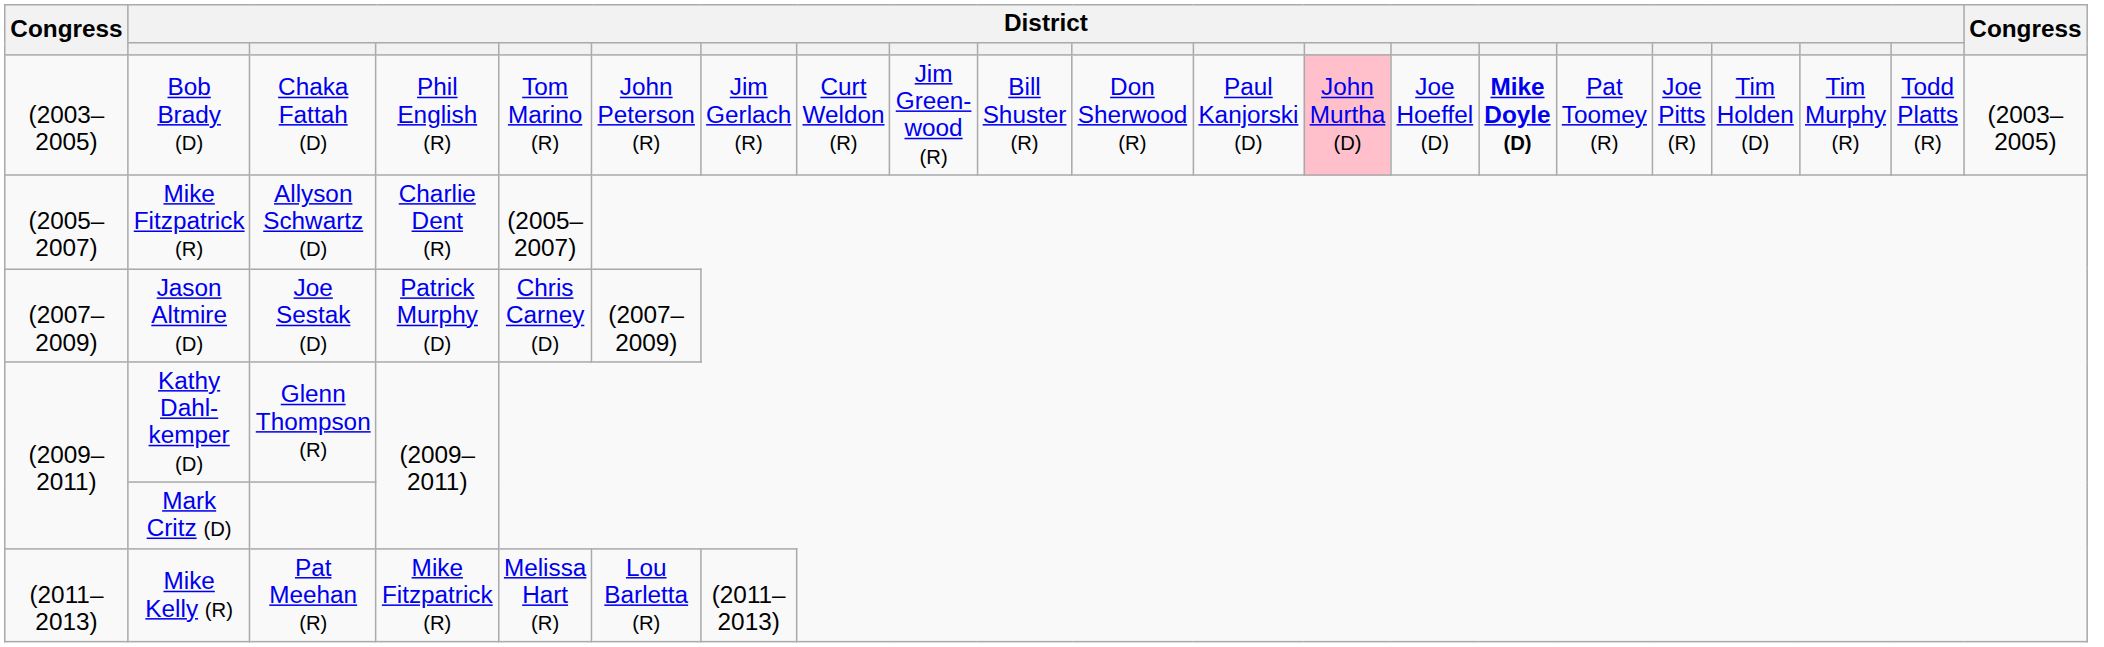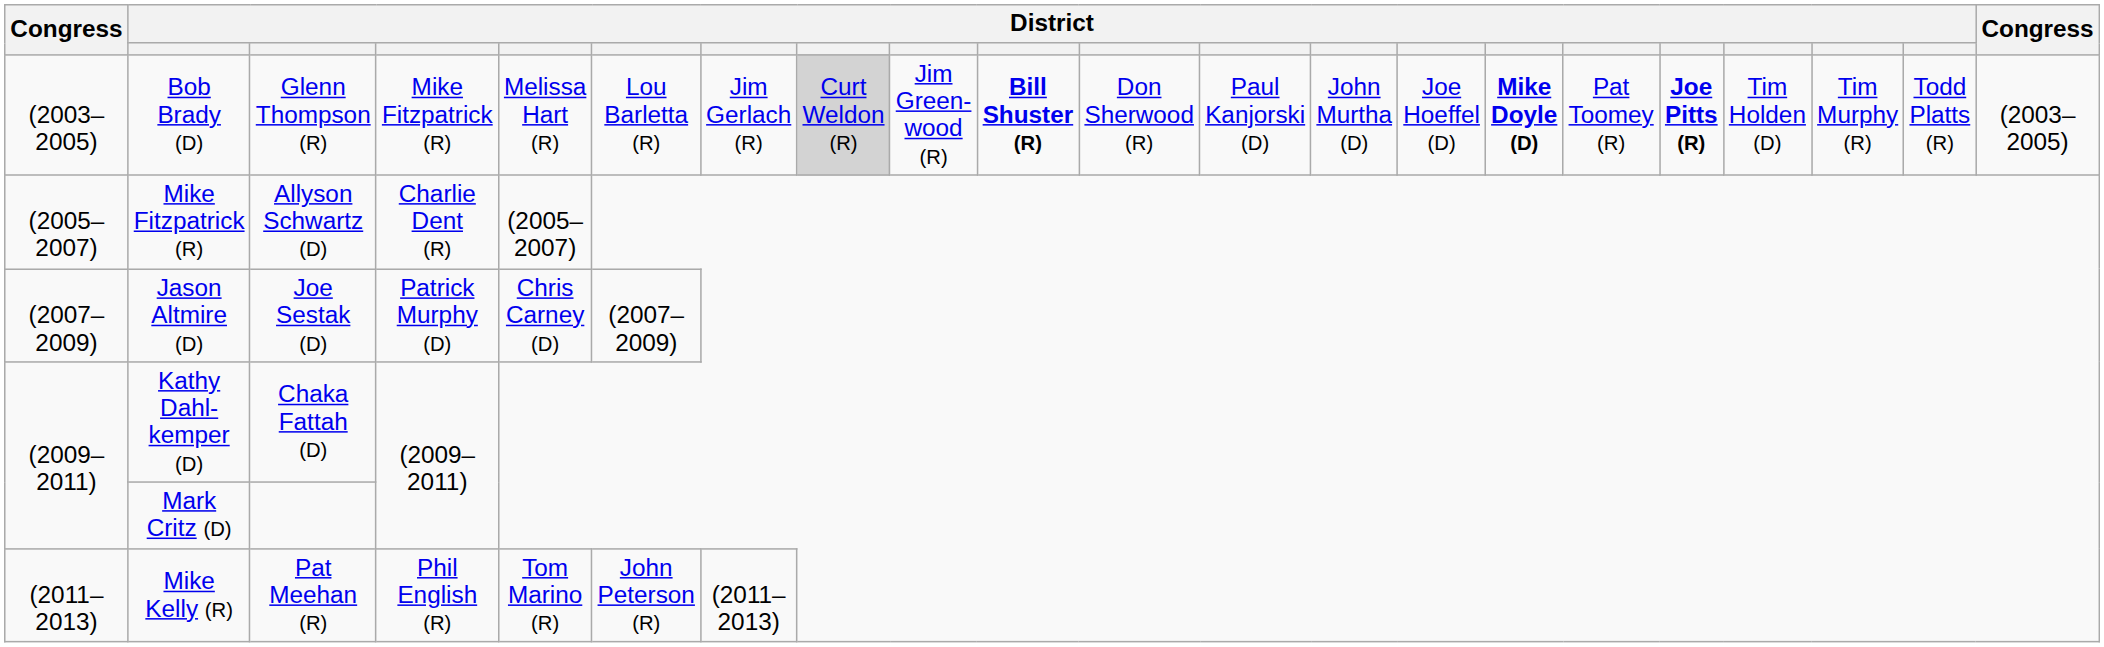 <table class=wikitable style="text-align:center">
 <tr>
 <th rowspan=2>Congress</th>
 <th colspan=19>District</th>
 <th rowspan=2>Congress</th>
 </tr>
 <tr>
 <th></th>
 <th></th>
 <th></th>
 <th></th>
 <th></th>
 <th></th>
 <th></th>
 <th></th>
 <th></th>
 <th></th>
 <th></th>
 <th></th>
 <th></th>
 <th></th>
 <th></th>
 <th></th>
 <th></th>
 <th></th>
 <th></th>
 </tr>
 <tr style="height:3em">
 <td><strong></strong><br>(2003–2005)</td>
 <td><a href='#'>Bob<br>Brady</a><br><small>(D)</small></td>
-<td><a href='#'>Chaka<br>Fattah</a><br><small>(D)</small></td>
-<td><a href='#'>Phil<br>English</a> <small>(R)</small></td>
-<td><a href='#'>Tom<br>Marino</a> <small>(R)</small></td>
-<td><a href='#'>John<br>Peterson</a><br><small>(R)</small></td>
+<td><a href='#'>Glenn<br>Thompson</a><br><small>(R)</small></td>
+<td><a href='#'>Mike<br>Fitzpatrick</a> <small>(R)</small></td>
+<td><a href='#'>Melissa<br>Hart</a><br><small>(R)</small></td>
+<td><a href='#'>Lou<br>Barletta</a> <small>(R)</small></td>
 <td><a href='#'>Jim<br>Gerlach</a><br><small>(R)</small></td>
-<td><a href='#'>Curt<br>Weldon</a><br><small>(R)</small></td>
+<td style="background: lightgrey;"><a href='#'>Curt<br>Weldon</a><br><small>(R)</small></td>
 <td><a href='#'>Jim Green-<br>wood</a> <small>(R)</small></td>
-<td><a href='#'>Bill<br>Shuster</a><br><small>(R)</small></td>
+<td><strong><a href='#'>Bill<br>Shuster</a><br><small>(R)</small></strong></td>
 <td><a href='#'>Don<br>Sherwood</a><br><small>(R)</small></td>
 <td><a href='#'>Paul<br>Kanjorski</a><br><small>(D)</small></td>
-<td style="background: pink;"><a href='#'>John<br>Murtha</a><br><small>(D)</small></td>
+<td><a href='#'>John<br>Murtha</a><br><small>(D)</small></td>
 <td><a href='#'>Joe<br>Hoeffel</a> <small>(D)</small></td>
 <td><strong><a href='#'>Mike<br>Doyle</a><br><small>(D)</small></strong></td>
 <td><a href='#'>Pat<br>Toomey</a> <small>(R)</small></td>
-<td><a href='#'>Joe<br>Pitts</a><br><small>(R)</small></td>
+<td><strong><a href='#'>Joe<br>Pitts</a><br><small>(R)</small></strong></td>
 <td><a href='#'>Tim<br>Holden</a><br><small>(D)</small></td>
 <td><a href='#'>Tim<br>Murphy</a><br><small>(R)</small></td>
 <td><a href='#'>Todd<br>Platts</a><br><small>(R)</small></td>
 <td><strong></strong><br>(2003–2005)</td>
 </tr>
 <tr style="height:3em">
 <td><strong></strong><br>(2005–2007)</td>
 <td><a href='#'>Mike<br>Fitzpatrick</a> <small>(R)</small></td>
 <td><a href='#'>Allyson<br>Schwartz</a><br><small>(D)</small></td>
 <td><a href='#'>Charlie<br>Dent</a><br><small>(R)</small></td>
 <td><strong></strong><br>(2005–2007)</td>
 </tr>
 <tr style="height:3em">
 <td><strong></strong><br>(2007–2009)</td>
 <td><a href='#'>Jason<br>Altmire</a><br><small>(D)</small></td>
 <td><a href='#'>Joe<br>Sestak</a><br><small>(D)</small></td>
 <td><a href='#'>Patrick<br>Murphy</a><br><small>(D)</small></td>
 <td><a href='#'>Chris<br>Carney</a><br><small>(D)</small></td>
 <td><strong></strong><br>(2007–2009)</td>
 </tr>
 <tr style="height:2em">
 <td rowspan=2><strong></strong><br>(2009–2011)</td>
 <td><a href='#'>Kathy Dahl-<br>kemper</a> <small>(D)</small></td>
-<td><a href='#'>Glenn<br>Thompson</a><br><small>(R)</small></td>
+<td><a href='#'>Chaka<br>Fattah</a><br><small>(D)</small></td>
 <td rowspan=2><strong></strong><br>(2009–2011)</td>
 </tr>
 <tr style="height:2em">
 <td><a href='#'>Mark<br>Critz</a> <small>(D)</small></td>
 </tr>
 <tr style="height:3em">
 <td><strong></strong><br>(2011–2013)</td>
 <td><a href='#'>Mike<br>Kelly</a> <small>(R)</small></td>
 <td><a href='#'>Pat<br>Meehan</a> <small>(R)</small></td>
-<td><a href='#'>Mike<br>Fitzpatrick</a> <small>(R)</small></td>
-<td><a href='#'>Melissa<br>Hart</a><br><small>(R)</small></td>
-<td><a href='#'>Lou<br>Barletta</a> <small>(R)</small></td>
+<td><a href='#'>Phil<br>English</a> <small>(R)</small></td>
+<td><a href='#'>Tom<br>Marino</a> <small>(R)</small></td>
+<td><a href='#'>John<br>Peterson</a><br><small>(R)</small></td>
 <td><strong></strong><br>(2011–2013)</td>
 </tr>
 </table>
